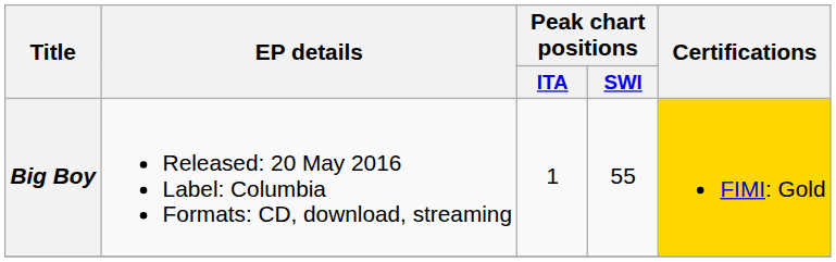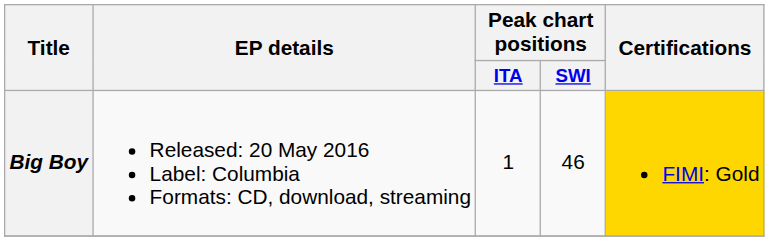 <table class="wikitable plainrowheaders" style="text-align:center;">
 <tr>
 <th scope="col" rowspan="2">Title</th>
 <th scope="col" rowspan="2">EP details</th>
 <th scope="col" colspan="2">Peak chart positions</th>
 <th scope="col" rowspan="2">Certifications</th>
 </tr>
 <tr>
 <th scope="col" style="width:3em;font-size:90%;"><a href='#'>ITA</a><br></th>
 <th scope="col" style="width:3em;font-size:90%;"><a href='#'>SWI</a><br></th>
 </tr>
 <tr>
 <th scope="row"><em>Big Boy</em></th>
 <td style="text-align:left;"><br><ul><li>Released: 20 May 2016</li><li>Label: Columbia</li><li>Formats: CD, download, streaming</li></ul></td>
 <td>1</td>
-<td>55</td>
+<td>46</td>
 <td style="background: gold; text-align:left;"><br><ul><li><a href='#'>FIMI</a>: Gold</li></ul></td>
 </tr>
 <tr>
 </tr>
 </table>
